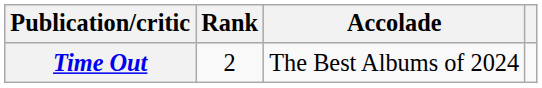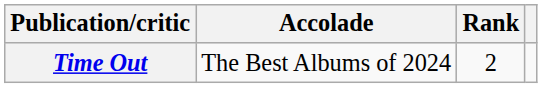 <table class="wikitable sortable plainrowheaders">
 <tr>
 <th scope="col">Publication/critic</th>
+<th scope="col">Accolade</th>
 <th scope="col">Rank</th>
-<th scope="col">Accolade</th>
 <th scope="col" class="unsortable"></th>
 </tr>
 <tr>
 <th scope="row"><em><a href='#'>Time Out</a></em></th>
+<td>The Best Albums of 2024</td>
 <td style="text-align: center;">2</td>
-<td>The Best Albums of 2024</td>
 <td style="text-align: center;"></td>
 </tr>
 </table>
